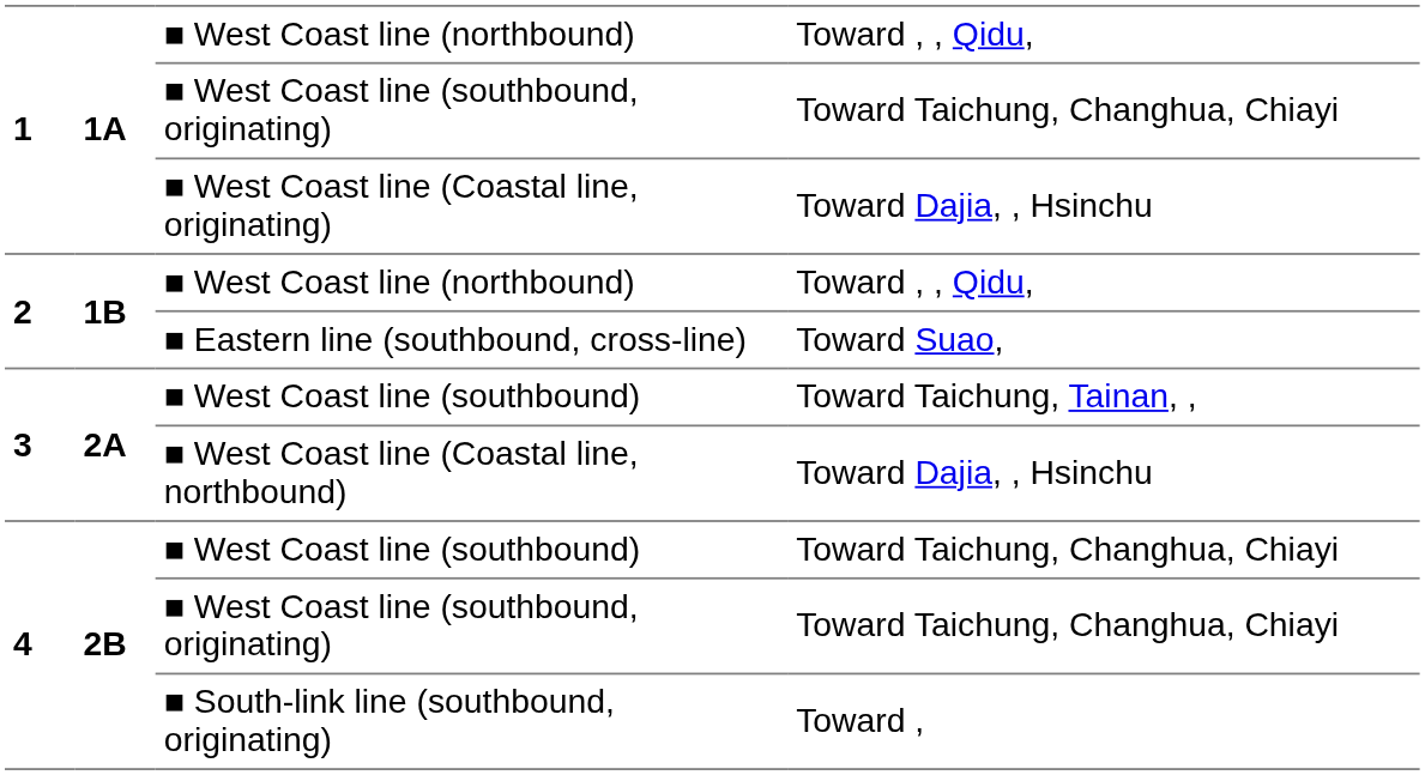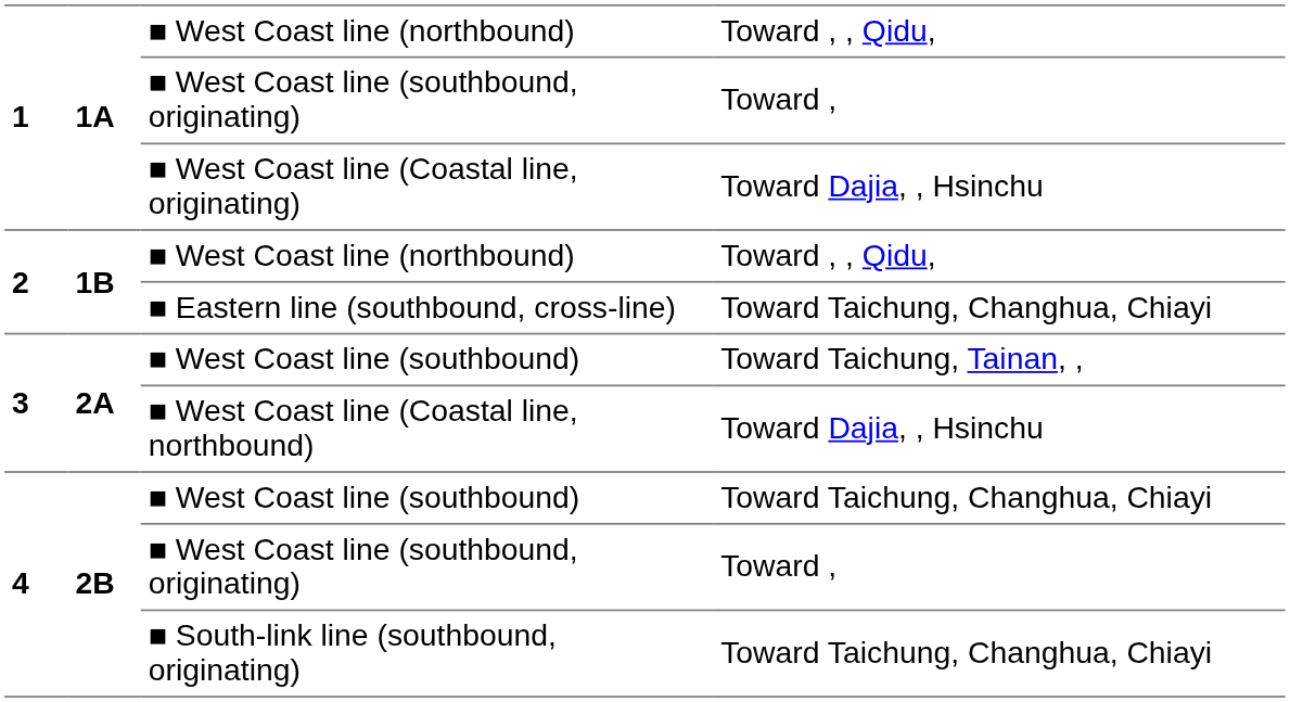 <table border=0 cellspacing=0 cellpadding=4>
 <tr>
 <td width=25 style="border-top:solid 1px gray; border-bottom:solid 1px gray;" rowspan=3><strong>1</strong></td>
 <td width=30 style="border-top:solid 1px gray; border-bottom:solid 1px gray;" rowspan=3><strong>1A</strong></td>
 <td width=290 style="border-top:solid 1px gray; border-bottom:solid 1px gray;"><span>■</span> West Coast line (northbound)</td>
 <td width=290 style="border-top:solid 1px gray; border-bottom:solid 1px gray;">Toward , , <a href='#'>Qidu</a>, </td>
 </tr>
 <tr>
 <td style="border-bottom:solid 1px gray;"><span>■</span> West Coast line (southbound, originating)</td>
-<td style="border-bottom:solid 1px gray;">Toward Taichung, Changhua, Chiayi</td>
+<td style="border-bottom:solid 1px gray;">Toward , </td>
 </tr>
 <tr>
 <td style="border-bottom:solid 1px gray;"><span>■</span> West Coast line (Coastal line, originating)</td>
 <td style="border-bottom:solid 1px gray;">Toward <a href='#'>Dajia</a>, , Hsinchu</td>
 </tr>
 <tr>
 <td style="border-bottom:solid 1px gray;" rowspan=2><strong>2</strong></td>
 <td style="border-bottom:solid 1px gray;" rowspan=2><strong>1B</strong></td>
 <td style="border-bottom:solid 1px gray;"><span>■</span> West Coast line (northbound)</td>
 <td style="border-bottom:solid 1px gray;">Toward , , <a href='#'>Qidu</a>, </td>
 </tr>
 <tr>
 <td style="border-bottom:solid 1px gray;"><span>■</span> Eastern line (southbound, cross-line)</td>
-<td style="border-bottom:solid 1px gray;">Toward <a href='#'>Suao</a>, </td>
+<td style="border-bottom:solid 1px gray;">Toward Taichung, Changhua, Chiayi</td>
 </tr>
 <tr>
 <td style="border-bottom:solid 1px gray;" rowspan=2><strong>3</strong></td>
 <td style="border-bottom:solid 1px gray;" rowspan=2><strong>2A</strong></td>
 <td style="border-bottom:solid 1px gray;"><span>■</span> West Coast line (southbound)</td>
 <td style="border-bottom:solid 1px gray;">Toward Taichung, <a href='#'>Tainan</a>, , </td>
 </tr>
 <tr>
 <td style="border-bottom:solid 1px gray;"><span>■</span> West Coast line (Coastal line, northbound)</td>
 <td style="border-bottom:solid 1px gray;">Toward <a href='#'>Dajia</a>, , Hsinchu</td>
 </tr>
 <tr>
 <td style="border-bottom:solid 1px gray;" rowspan=3><strong>4</strong></td>
 <td style="border-bottom:solid 1px gray;" rowspan=3><strong>2B</strong></td>
 <td style="border-bottom:solid 1px gray;"><span>■</span> West Coast line (southbound)</td>
 <td style="border-bottom:solid 1px gray;">Toward Taichung, Changhua, Chiayi</td>
 </tr>
 <tr>
 <td style="border-bottom:solid 1px gray;"><span>■</span> West Coast line (southbound, originating)</td>
-<td style="border-bottom:solid 1px gray;">Toward Taichung, Changhua, Chiayi</td>
+<td style="border-bottom:solid 1px gray;">Toward , </td>
 </tr>
 <tr>
 <td style="border-bottom:solid 1px gray;"><span>■</span> South-link line (southbound, originating)</td>
-<td style="border-bottom:solid 1px gray;">Toward , </td>
+<td style="border-bottom:solid 1px gray;">Toward Taichung, Changhua, Chiayi</td>
 </tr>
 <tr>
 </tr>
 </table>
